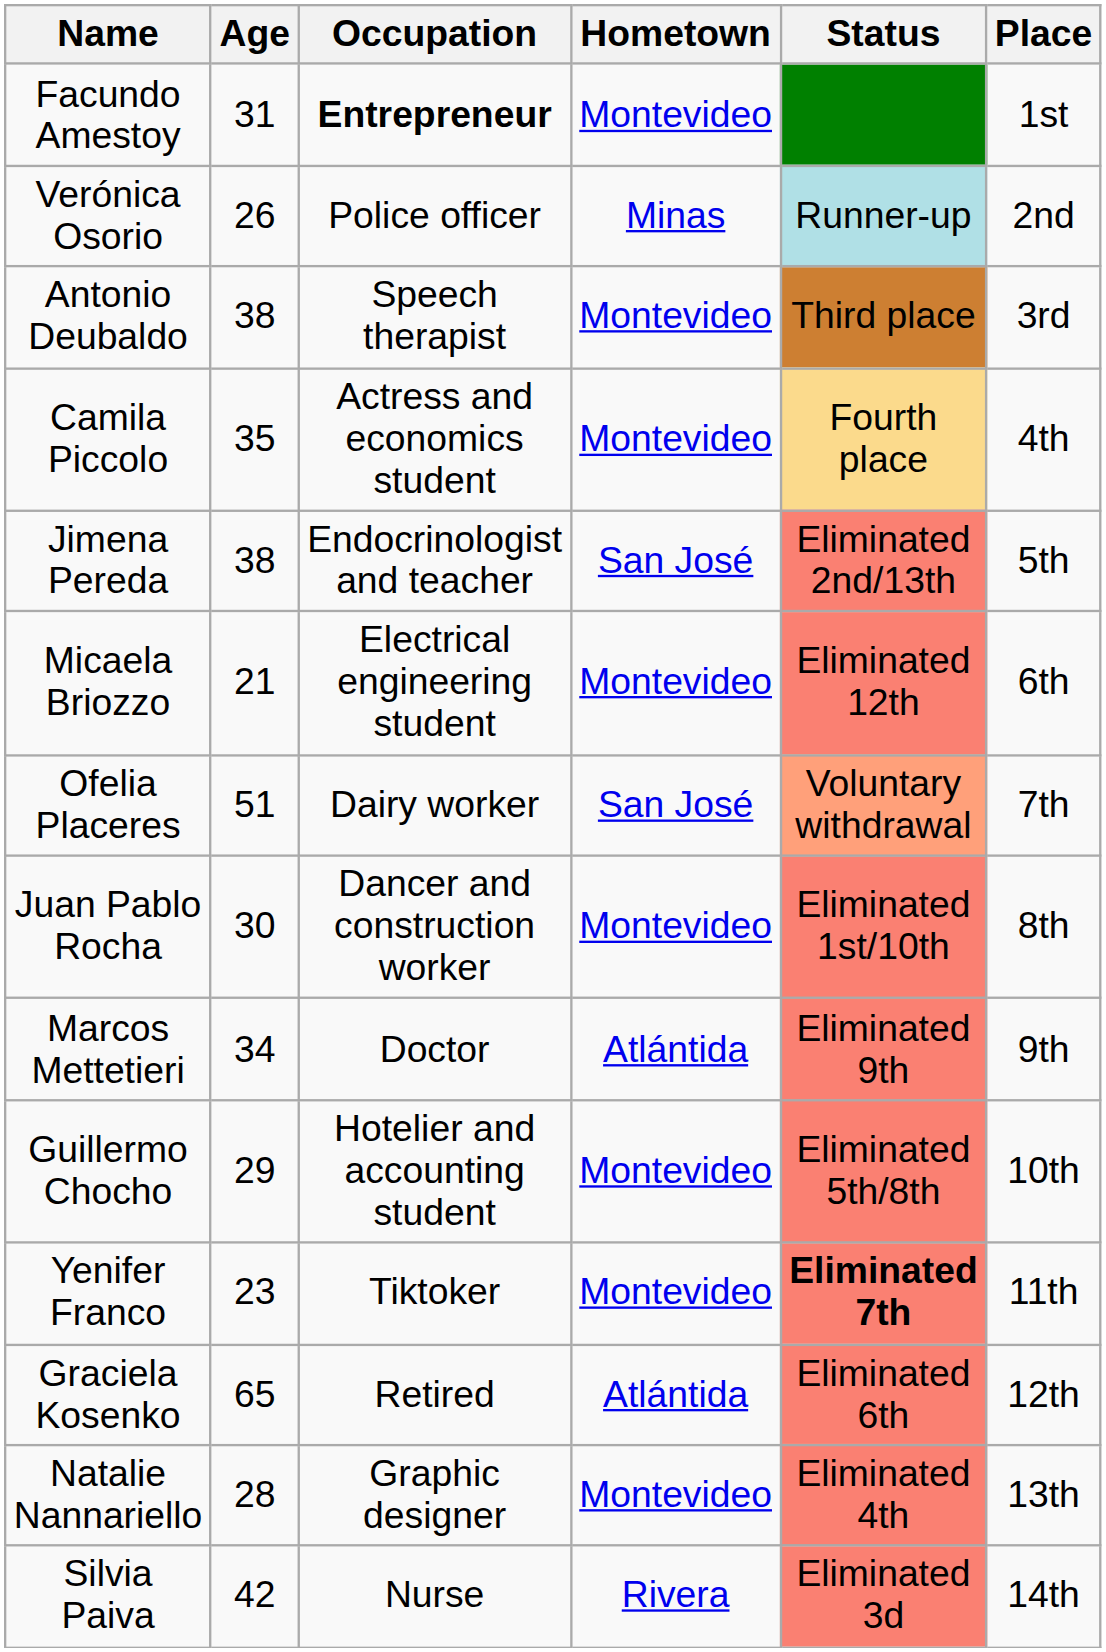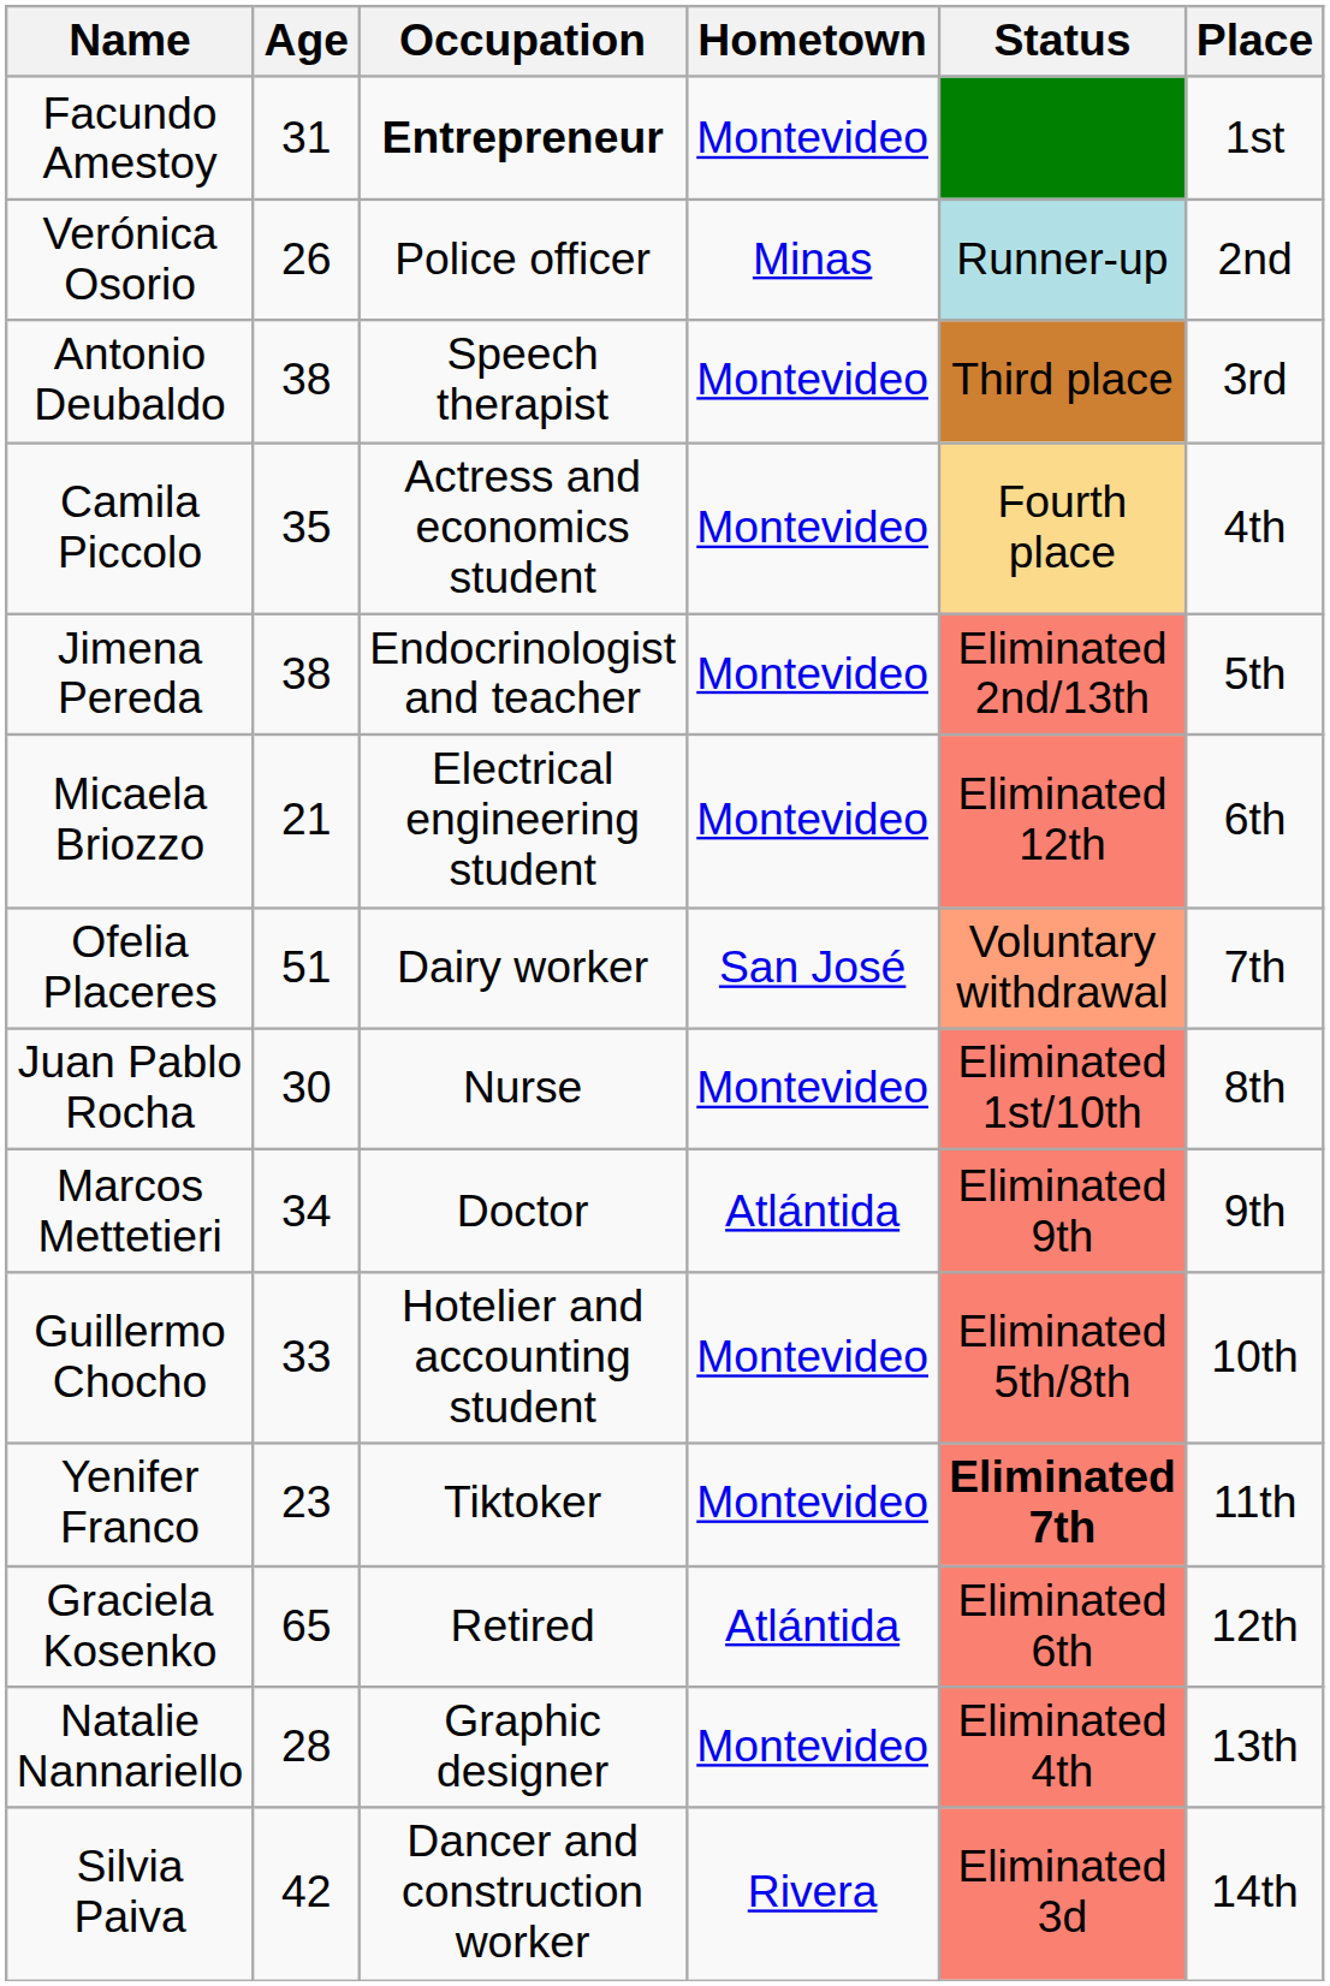 <table class="wikitable" style="text-align: center; font-size:100%; width:75%;">
 <tr>
 <th width="14.4%">Name</th>
 <th width="07.8%">Age</th>
 <th width="14.4%">Occupation</th>
 <th width="14.4%">Hometown</th>
 <th width="11.0%">Status</th>
 <th width="07.8%">Place</th>
 </tr>
 <tr>
 <td>Facundo Amestoy</td>
 <td>31</td>
 <td><strong>Entrepreneur</strong></td>
 <td><a href='#'>Montevideo</a></td>
 <td bgcolor="green"></td>
 <td>1st</td>
 </tr>
 <tr>
 <td>Verónica Osorio</td>
 <td>26</td>
 <td>Police officer</td>
 <td><a href='#'>Minas</a></td>
 <td bgcolor="#B0E0E6">Runner-up</td>
 <td>2nd</td>
 </tr>
 <tr>
 <td>Antonio Deubaldo</td>
 <td>38</td>
 <td>Speech therapist</td>
 <td><a href='#'>Montevideo</a></td>
 <td bgcolor="#cd7f32">Third place</td>
 <td>3rd</td>
 </tr>
 <tr>
 <td>Camila Piccolo</td>
 <td>35</td>
 <td>Actress and economics student</td>
 <td><a href='#'>Montevideo</a></td>
 <td bgcolor="#fbda8c">Fourth place</td>
 <td>4th</td>
 </tr>
 <tr>
 <td>Jimena Pereda</td>
 <td>38</td>
 <td>Endocrinologist and teacher</td>
-<td><a href='#'>San José</a></td>
+<td><a href='#'>Montevideo</a></td>
 <td bgcolor="#fa8072">Eliminated 2nd/13th</td>
 <td>5th</td>
 </tr>
 <tr>
 <td>Micaela Briozzo</td>
 <td>21</td>
 <td>Electrical engineering student</td>
 <td><a href='#'>Montevideo</a></td>
 <td bgcolor="#fa8072">Eliminated 12th</td>
 <td>6th</td>
 </tr>
 <tr>
 <td>Ofelia Placeres</td>
 <td>51</td>
 <td>Dairy worker</td>
 <td><a href='#'>San José</a></td>
 <td bgcolor="#FFA07A">Voluntary withdrawal</td>
 <td>7th</td>
 </tr>
 <tr>
 <td>Juan Pablo Rocha</td>
 <td>30</td>
-<td>Dancer and construction worker</td>
+<td>Nurse</td>
 <td><a href='#'>Montevideo</a></td>
 <td bgcolor="#fa8072">Eliminated 1st/10th</td>
 <td>8th</td>
 </tr>
 <tr>
 <td>Marcos Mettetieri</td>
 <td>34</td>
 <td>Doctor</td>
 <td><a href='#'>Atlántida</a></td>
 <td bgcolor="#fa8072">Eliminated 9th</td>
 <td>9th</td>
 </tr>
 <tr>
 <td>Guillermo Chocho</td>
-<td>29</td>
+<td>33</td>
 <td>Hotelier and accounting student</td>
 <td><a href='#'>Montevideo</a></td>
 <td bgcolor="#fa8072">Eliminated 5th/8th</td>
 <td>10th</td>
 </tr>
 <tr>
 <td>Yenifer Franco</td>
 <td>23</td>
 <td>Tiktoker</td>
 <td><a href='#'>Montevideo</a></td>
 <td bgcolor="#fa8072"><strong>Eliminated 7th</strong></td>
 <td>11th</td>
 </tr>
 <tr>
 <td>Graciela Kosenko</td>
 <td>65</td>
 <td>Retired</td>
 <td><a href='#'>Atlántida</a></td>
 <td bgcolor=#fa8072>Eliminated 6th</td>
 <td>12th</td>
 </tr>
 <tr>
 <td>Natalie Nannariello</td>
 <td>28</td>
 <td>Graphic designer</td>
 <td><a href='#'>Montevideo</a></td>
 <td bgcolor=#fa8072>Eliminated 4th</td>
 <td>13th</td>
 </tr>
 <tr>
 <td>Silvia Paiva</td>
 <td>42</td>
-<td>Nurse</td>
+<td>Dancer and construction worker</td>
 <td><a href='#'>Rivera</a></td>
 <td bgcolor=#fa8072>Eliminated 3d</td>
 <td>14th</td>
 </tr>
 </table>
